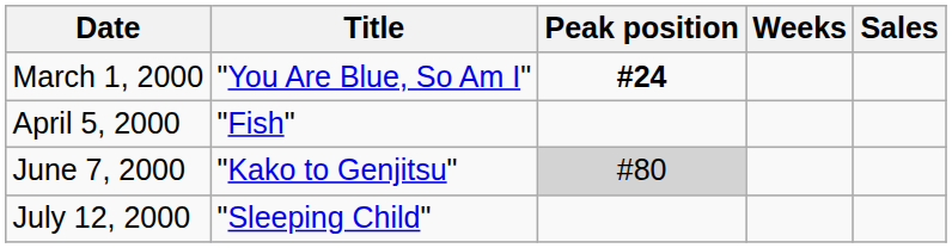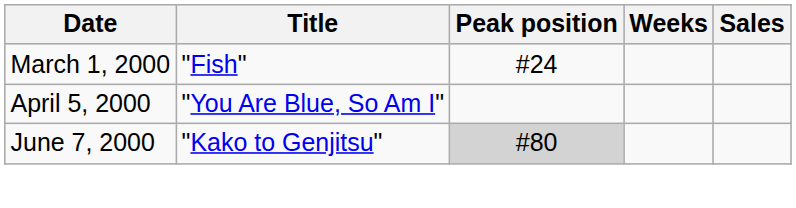 <table class="wikitable">
 <tr>
 <th>Date</th>
 <th>Title</th>
 <th>Peak position</th>
 <th>Weeks</th>
 <th>Sales</th>
 </tr>
 <tr>
 <td>March 1, 2000</td>
-<td>"<a href='#'>You Are Blue, So Am I</a>"</td>
-<td style="text-align:center;"><strong>#24</strong></td>
+<td>"<a href='#'>Fish</a>"</td>
+<td style="text-align:center;">#24</td>
 <td></td>
 <td></td>
 </tr>
 <tr>
 <td>April 5, 2000</td>
-<td>"<a href='#'>Fish</a>"</td>
+<td>"<a href='#'>You Are Blue, So Am I</a>"</td>
 <td style="text-align:center;"></td>
 <td></td>
 <td></td>
 </tr>
 <tr>
 <td>June 7, 2000</td>
 <td>"<a href='#'>Kako to Genjitsu</a>"</td>
 <td style="background: lightgrey; text-align:center;">#80</td>
 <td></td>
 <td></td>
 </tr>
-<tr>
-<td>July 12, 2000</td>
-<td>"<a href='#'>Sleeping Child</a>"</td>
-<td style="text-align:center;"></td>
-<td></td>
-<td></td>
-</tr>
 </table>
